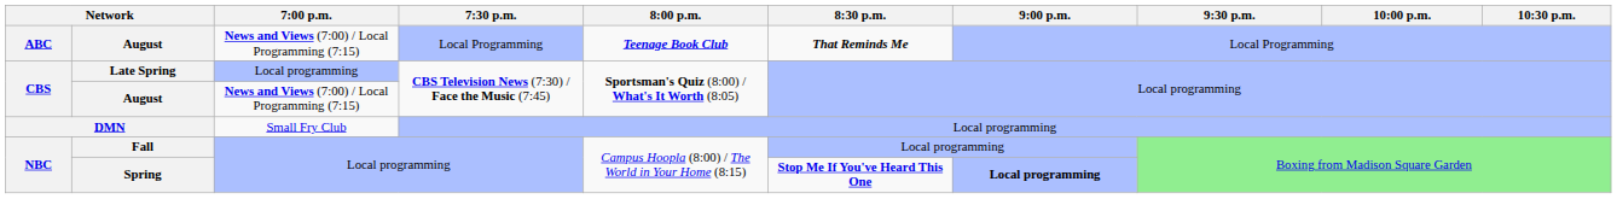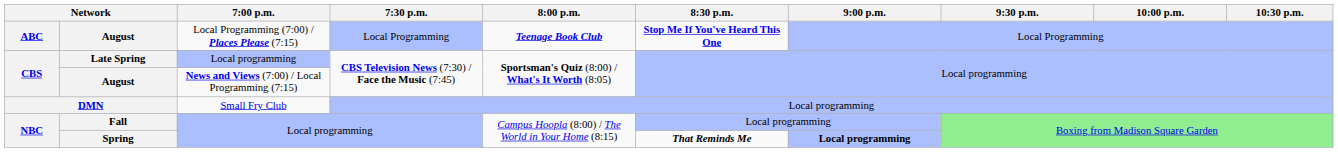 <table class="wikitable" style="width:100%;margin-right:0;text-align:center">
 <tr>
 <th colspan="2" style="width:13%;">Network</th>
 <th style="width:11.5%;">7:00 p.m.</th>
 <th style="width:11.5%;">7:30 p.m.</th>
 <th style="width:11.5%;">8:00 p.m.</th>
 <th style="width:11.5%;">8:30 p.m.</th>
 <th style="width:11.5%;">9:00 p.m.</th>
 <th style="width:11.5%;">9:30 p.m.</th>
 <th style="width:10%;">10:00 p.m.</th>
 <th style="width:10%;">10:30 p.m.</th>
 </tr>
 <tr>
 <th><a href='#'>ABC</a></th>
 <th>August</th>
-<td><strong><a href='#'>News and Views</a></strong> (7:00) / Local Programming (7:15)</td>
+<td>Local Programming (7:00) / <strong><em><a href='#'>Places Please</a></em></strong> (7:15)</td>
 <td colspan="1" bgcolor="#abbfff">Local Programming</td>
 <td><strong><em><a href='#'>Teenage Book Club</a></em></strong></td>
-<td><strong><em>That Reminds Me</em></strong></td>
+<td><strong><a href='#'>Stop Me If You've Heard This One</a></strong></td>
 <td colspan="4" bgcolor="#abbfff">Local Programming</td>
 </tr>
 <tr>
 <th rowspan="2"><a href='#'>CBS</a></th>
 <th>Late Spring</th>
 <td style="background:#abbfff;">Local programming</td>
 <td rowspan=2><strong><a href='#'>CBS Television News</a></strong> (7:30) / <strong>Face the Music</strong> (7:45)</td>
 <td rowspan=2><strong>Sportsman's Quiz</strong> (8:00) / <strong><a href='#'>What's It Worth</a></strong> (8:05)</td>
 <td style="background:#abbfff;" colspan="5" rowspan=2>Local programming</td>
 </tr>
 <tr>
 <th>August</th>
 <td><strong><a href='#'>News and Views</a></strong> (7:00) / Local Programming (7:15)</td>
 </tr>
 <tr>
 <th colspan="2"><a href='#'>DMN</a></th>
 <td><a href='#'>Small Fry Club</a></td>
 <td colspan="8" style="background:#abbfff;">Local programming</td>
 </tr>
 <tr>
 <th rowspan="2"><a href='#'>NBC</a></th>
 <th>Fall</th>
 <td colspan="2" rowspan="2" style="background:#abbfff;">Local programming</td>
 <td rowspan="2"><em><a href='#'>Campus Hoopla</a></em> (8:00) / <em><a href='#'>The World in Your Home</a></em> (8:15)</td>
 <td colspan="2" style="background:#abbfff;">Local programming</td>
 <td colspan="3" rowspan="2" style="background:lightgreen;"><a href='#'>Boxing from Madison Square Garden</a></td>
 </tr>
 <tr>
 <th>Spring</th>
-<td><strong><a href='#'>Stop Me If You've Heard This One</a></strong></td>
+<td><strong><em>That Reminds Me</em></strong></td>
 <td style="background:#abbfff;"><strong>Local programming</strong></td>
 </tr>
 </table>
